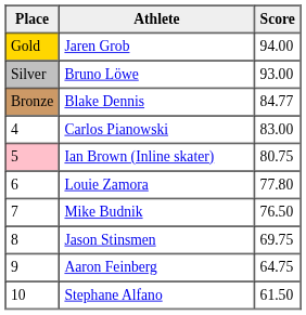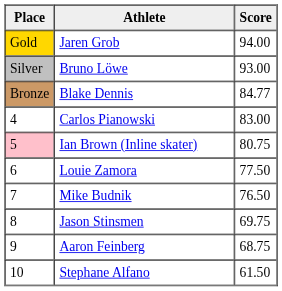 <table border=1 cellpadding=5 cellspacing=0>
 <tr>
 <th style="background:#efefef;" width="20">Place</th>
 <th style="background:#efefef;" width="200">Athlete</th>
 <th style="background:#efefef;" width="20">Score</th>
 </tr>
 <tr align=left>
 <td style="background:gold;">Gold</td>
 <td><a href='#'>Jaren Grob</a></td>
 <td>94.00</td>
 </tr>
 <tr align=left>
 <td style="background:silver;">Silver</td>
 <td><a href='#'>Bruno Löwe</a></td>
 <td>93.00</td>
 </tr>
 <tr align=left>
 <td style="background:#CC9966;">Bronze</td>
 <td><a href='#'>Blake Dennis</a></td>
 <td>84.77</td>
 </tr>
 <tr align=left>
 <td>4</td>
 <td><a href='#'>Carlos Pianowski</a></td>
 <td>83.00</td>
 </tr>
 <tr align=left>
 <td style="background: pink;">5</td>
 <td><a href='#'>Ian Brown (Inline skater)</a></td>
 <td>80.75</td>
 </tr>
 <tr align=left>
 <td>6</td>
 <td><a href='#'>Louie Zamora</a></td>
-<td>77.80</td>
+<td>77.50</td>
 </tr>
 <tr align=left>
 <td>7</td>
 <td><a href='#'>Mike Budnik</a></td>
 <td>76.50</td>
 </tr>
 <tr align=left>
 <td>8</td>
 <td><a href='#'>Jason Stinsmen</a></td>
 <td>69.75</td>
 </tr>
 <tr align=left>
 <td>9</td>
 <td><a href='#'>Aaron Feinberg</a></td>
-<td>64.75</td>
+<td>68.75</td>
 </tr>
 <tr align=left>
 <td>10</td>
 <td><a href='#'>Stephane Alfano</a></td>
 <td>61.50</td>
 </tr>
 </table>
